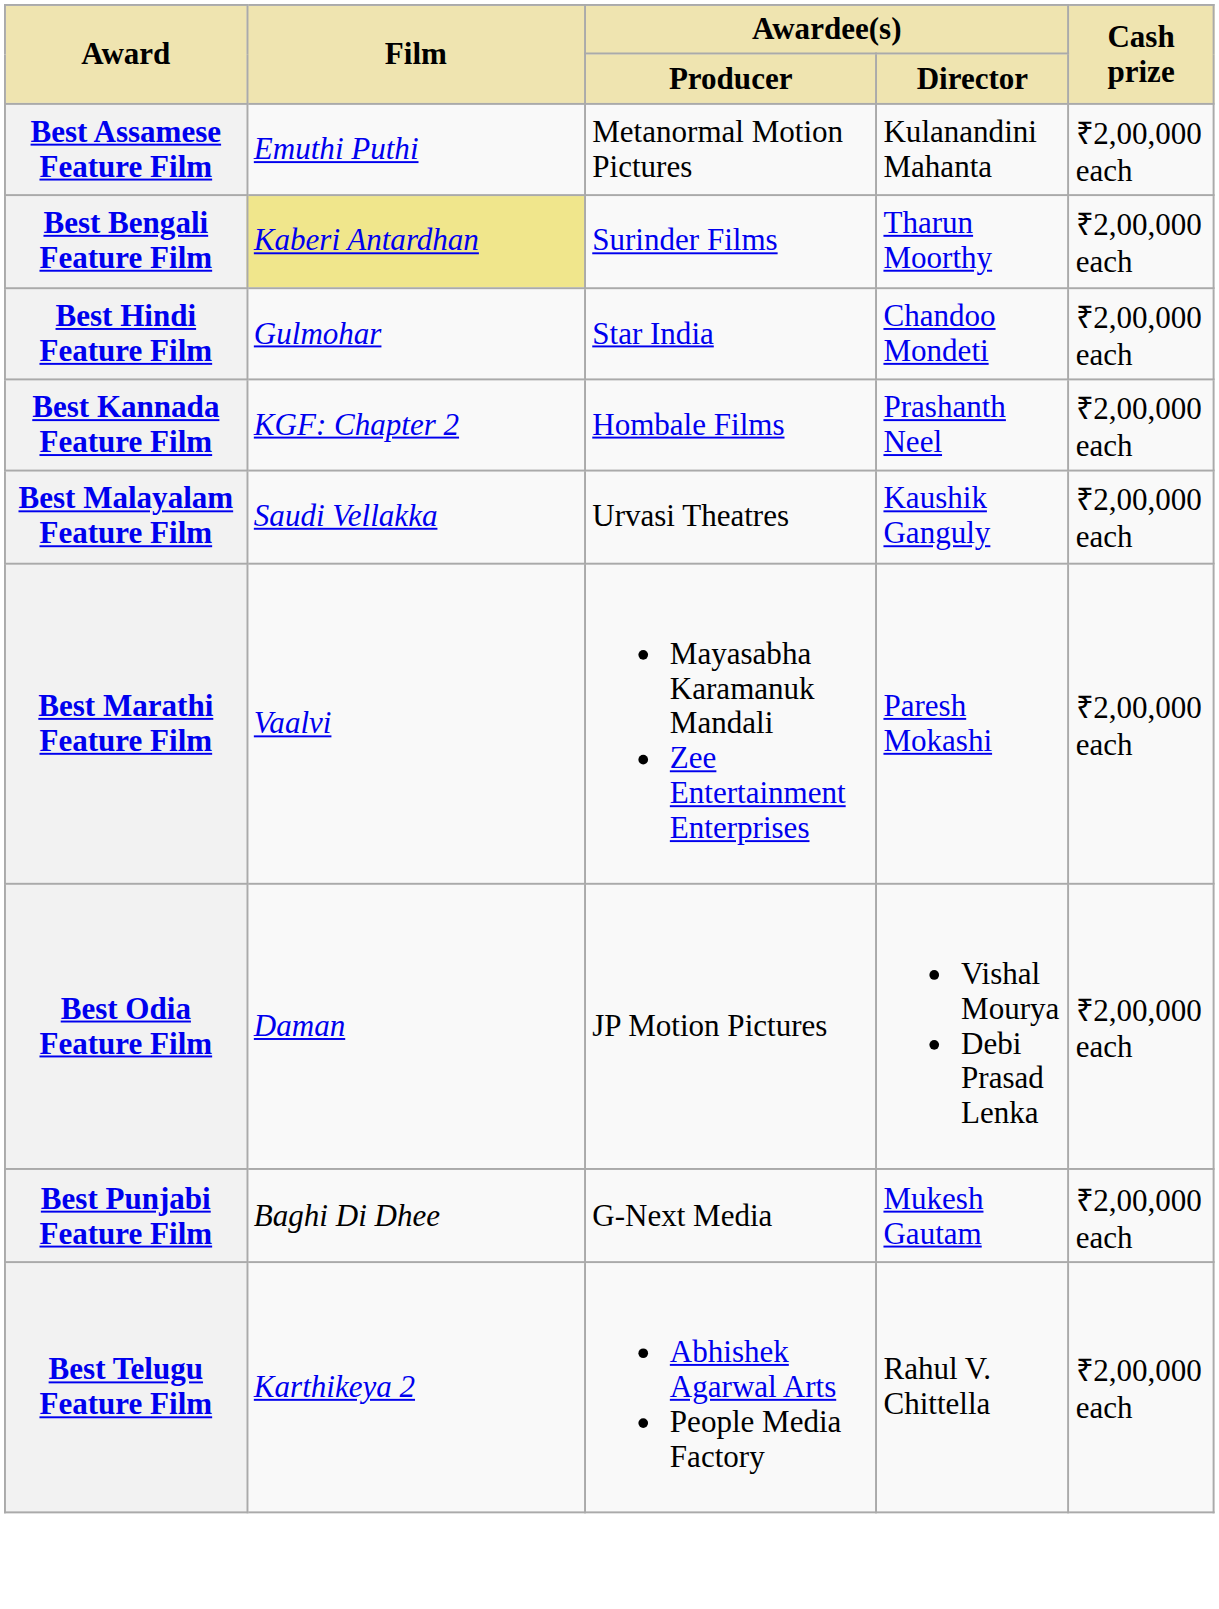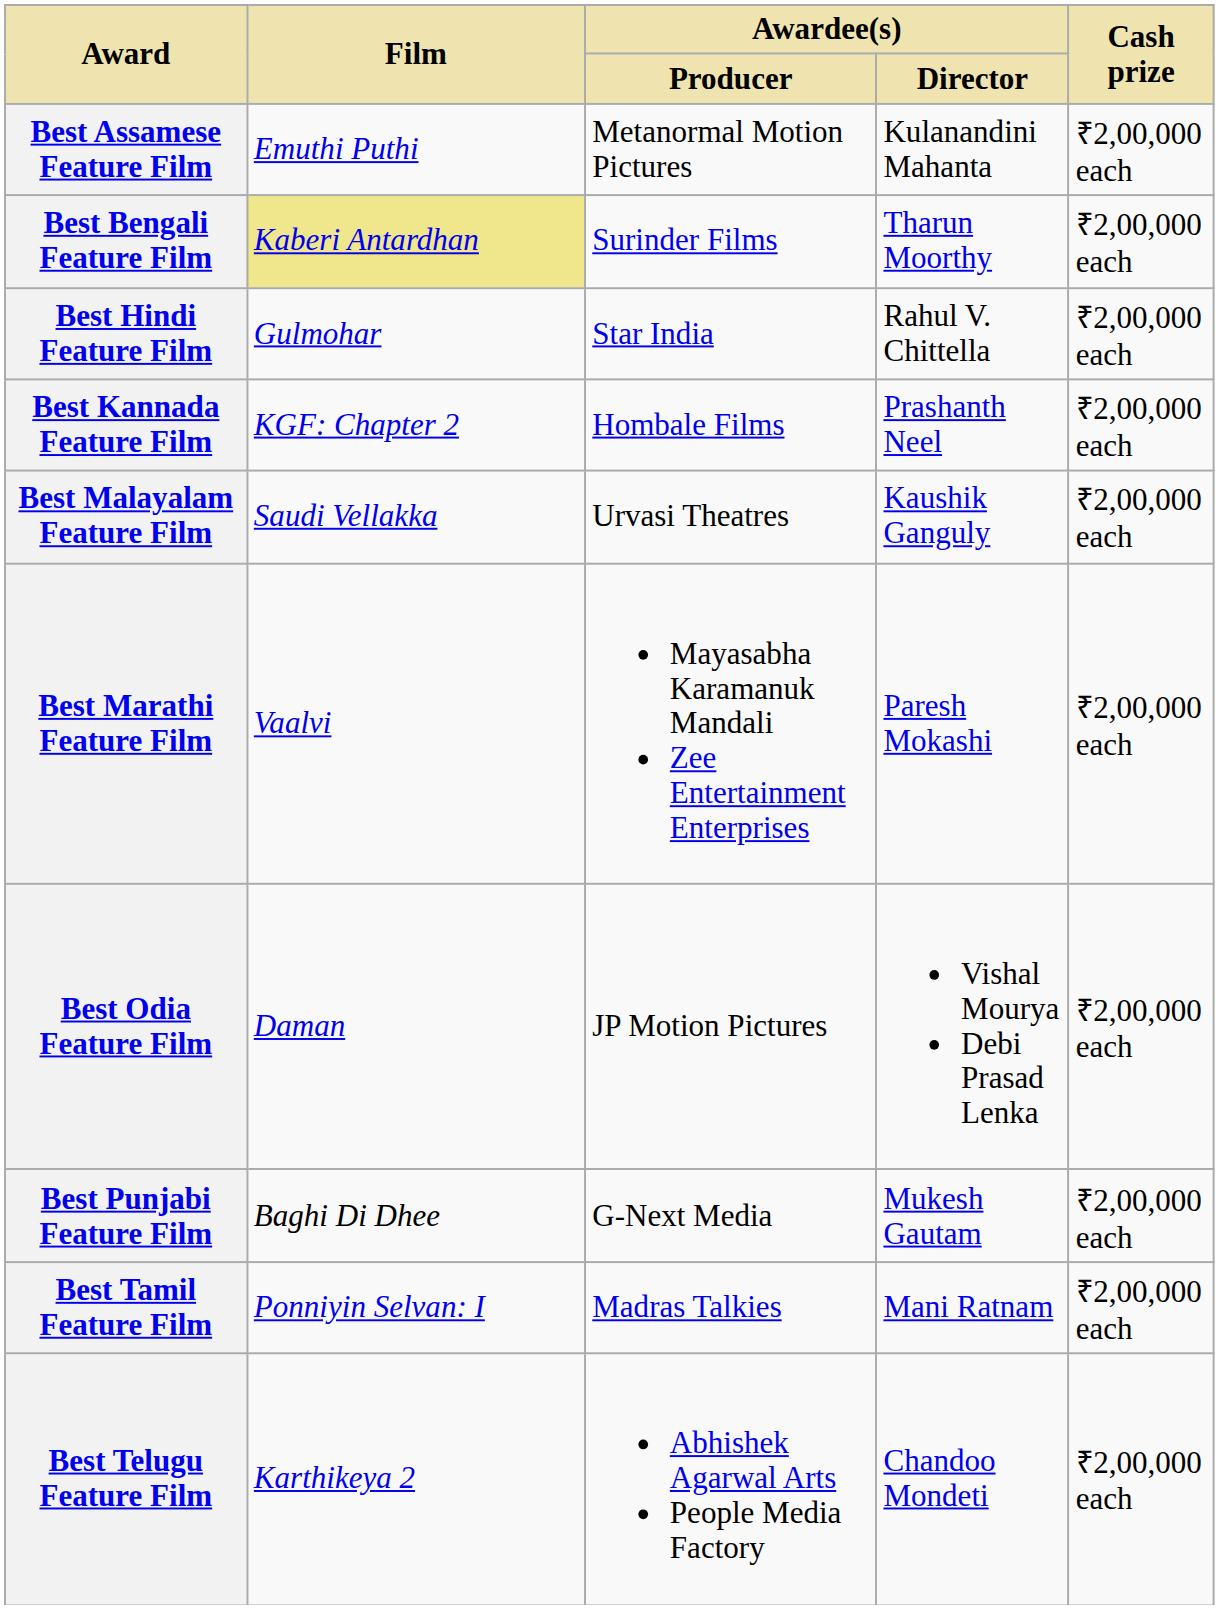 <table class="wikitable plainrowheaders" style="width:100%;">
 <tr>
 <th scope="col" rowspan="2" style="background-color:#EFE4B0;width:20%;">Award</th>
 <th scope="col" rowspan="2" style="background-color:#EFE4B0;width:28%;">Film</th>
 <th scope="col" colspan="2" style="background-color:#EFE4B0;width:40%;">Awardee(s)</th>
 <th scope="col" rowspan="2" style="background-color:#EFE4B0;width:12%;">Cash prize</th>
 </tr>
 <tr>
 <th scope="col" style="background-color:#EFE4B0;">Producer</th>
 <th scope="col" style="background-color:#EFE4B0;">Director</th>
 </tr>
 <tr>
 <th scope="row"><a href='#'>Best Assamese Feature Film</a></th>
 <td><em><a href='#'>Emuthi Puthi</a></em></td>
 <td>Metanormal Motion Pictures</td>
 <td>Kulanandini Mahanta</td>
 <td>₹2,00,000 each</td>
 </tr>
 <tr>
 <th scope="row"><a href='#'>Best Bengali Feature Film</a></th>
 <td style="background: khaki;"><em><a href='#'>Kaberi Antardhan</a></em></td>
 <td><a href='#'>Surinder Films</a></td>
 <td><a href='#'>Tharun Moorthy</a></td>
 <td>₹2,00,000 each</td>
 </tr>
 <tr>
 <th scope="row"><a href='#'>Best Hindi Feature Film</a></th>
 <td><em><a href='#'>Gulmohar</a></em></td>
 <td><a href='#'>Star India</a></td>
-<td><a href='#'>Chandoo Mondeti</a></td>
+<td>Rahul V. Chittella</td>
 <td>₹2,00,000 each</td>
 </tr>
 <tr>
 <th scope="row"><a href='#'>Best Kannada Feature Film</a></th>
 <td><em><a href='#'>KGF: Chapter 2</a></em></td>
 <td><a href='#'>Hombale Films</a></td>
 <td><a href='#'>Prashanth Neel</a></td>
 <td>₹2,00,000 each</td>
 </tr>
 <tr>
 <th scope="row"><a href='#'>Best Malayalam Feature Film</a></th>
 <td><em><a href='#'>Saudi Vellakka</a></em></td>
 <td>Urvasi Theatres</td>
 <td><a href='#'>Kaushik Ganguly</a></td>
 <td>₹2,00,000 each</td>
 </tr>
 <tr>
 <th scope="row"><a href='#'>Best Marathi Feature Film</a></th>
 <td><em><a href='#'>Vaalvi</a></em></td>
 <td><br><ul><li>Mayasabha Karamanuk Mandali</li><li><a href='#'>Zee Entertainment Enterprises</a></li></ul></td>
 <td><a href='#'>Paresh Mokashi</a></td>
 <td>₹2,00,000 each</td>
 </tr>
 <tr>
 <th scope="row"><a href='#'>Best Odia Feature Film</a></th>
 <td><em><a href='#'>Daman</a></em></td>
 <td>JP Motion Pictures</td>
 <td><br><ul><li>Vishal Mourya</li><li>Debi Prasad Lenka</li></ul></td>
 <td>₹2,00,000 each</td>
 </tr>
 <tr>
 <th scope="row"><a href='#'>Best Punjabi Feature Film</a></th>
 <td><em>Baghi Di Dhee</em></td>
 <td>G-Next Media</td>
 <td><a href='#'>Mukesh Gautam</a></td>
 <td>₹2,00,000 each</td>
 </tr>
 <tr>
+<th scope="row"><a href='#'>Best Tamil Feature Film</a></th>
+<td><em><a href='#'>Ponniyin Selvan: I</a></em></td>
+<td><a href='#'>Madras Talkies</a></td>
+<td><a href='#'>Mani Ratnam</a></td>
+<td>₹2,00,000 each</td>
+</tr>
+<tr>
 <th scope="row"><a href='#'>Best Telugu Feature Film</a></th>
 <td><em><a href='#'>Karthikeya 2</a></em></td>
 <td><br><ul><li><a href='#'>Abhishek Agarwal Arts</a></li><li>People Media Factory</li></ul></td>
-<td>Rahul V. Chittella</td>
+<td><a href='#'>Chandoo Mondeti</a></td>
 <td>₹2,00,000 each</td>
 </tr>
 </table>
